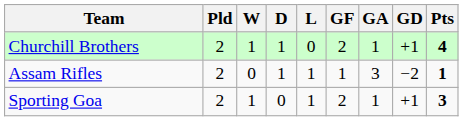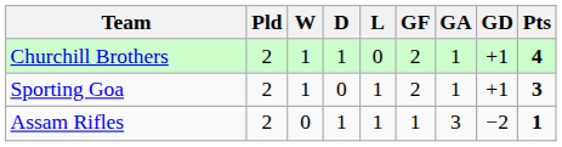 <table class="wikitable" style="text-align: center;">
 <tr>
 <th width="175">Team</th>
 <th width="20">Pld</th>
 <th width="20">W</th>
 <th width="20">D</th>
 <th width="20">L</th>
 <th width="20">GF</th>
 <th width="20">GA</th>
 <th width="20">GD</th>
 <th width="20">Pts</th>
 </tr>
 <tr bgcolor=#ccffcc>
 <td align=left> <a href='#'>Churchill Brothers</a></td>
 <td>2</td>
 <td>1</td>
 <td>1</td>
 <td>0</td>
 <td>2</td>
 <td>1</td>
 <td>+1</td>
 <td><strong>4</strong></td>
 </tr>
 <tr>
+<td align=left> <a href='#'>Sporting Goa</a></td>
+<td>2</td>
+<td>1</td>
+<td>0</td>
+<td>1</td>
+<td>2</td>
+<td>1</td>
+<td>+1</td>
+<td><strong>3</strong></td>
+</tr>
+<tr>
 <td align=left> <a href='#'>Assam Rifles</a></td>
 <td>2</td>
 <td>0</td>
 <td>1</td>
 <td>1</td>
 <td>1</td>
 <td>3</td>
 <td>−2</td>
 <td><strong>1</strong></td>
 </tr>
-<tr>
-<td align=left> <a href='#'>Sporting Goa</a></td>
-<td>2</td>
-<td>1</td>
-<td>0</td>
-<td>1</td>
-<td>2</td>
-<td>1</td>
-<td>+1</td>
-<td><strong>3</strong></td>
-</tr>
 </table>
